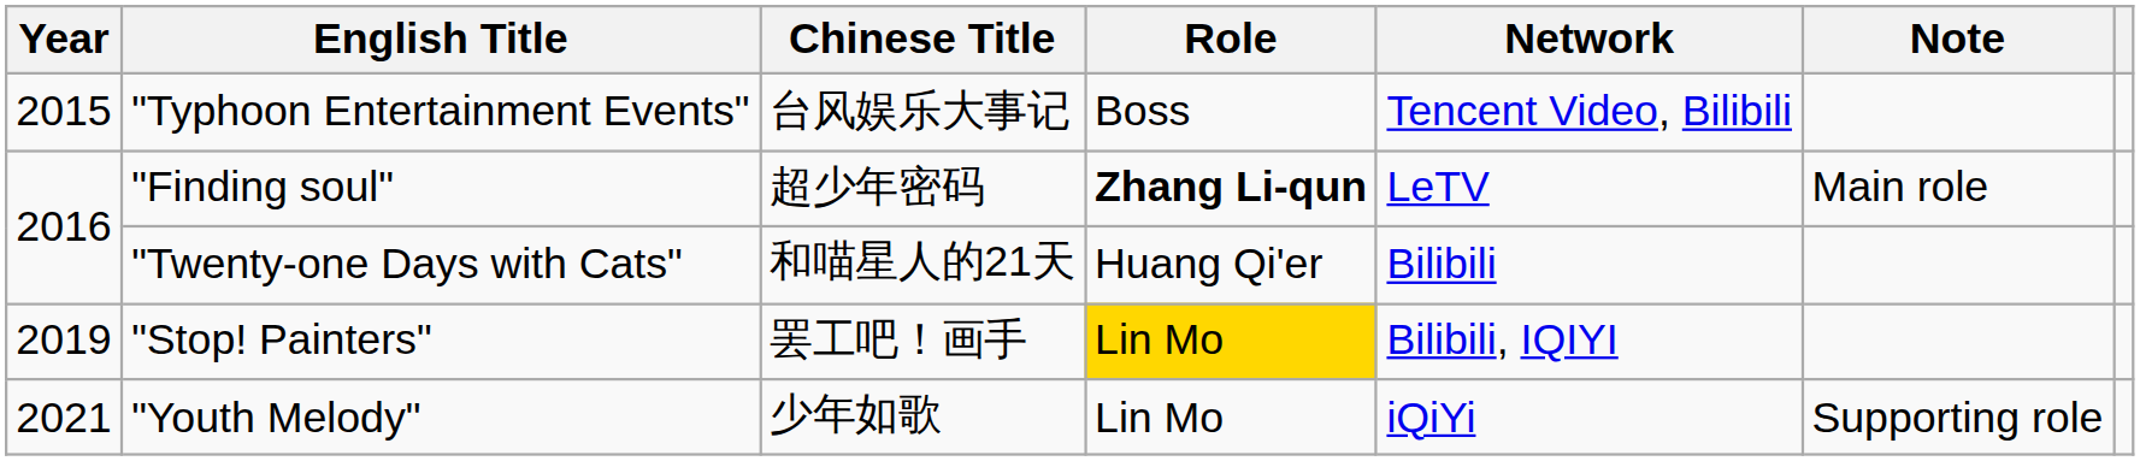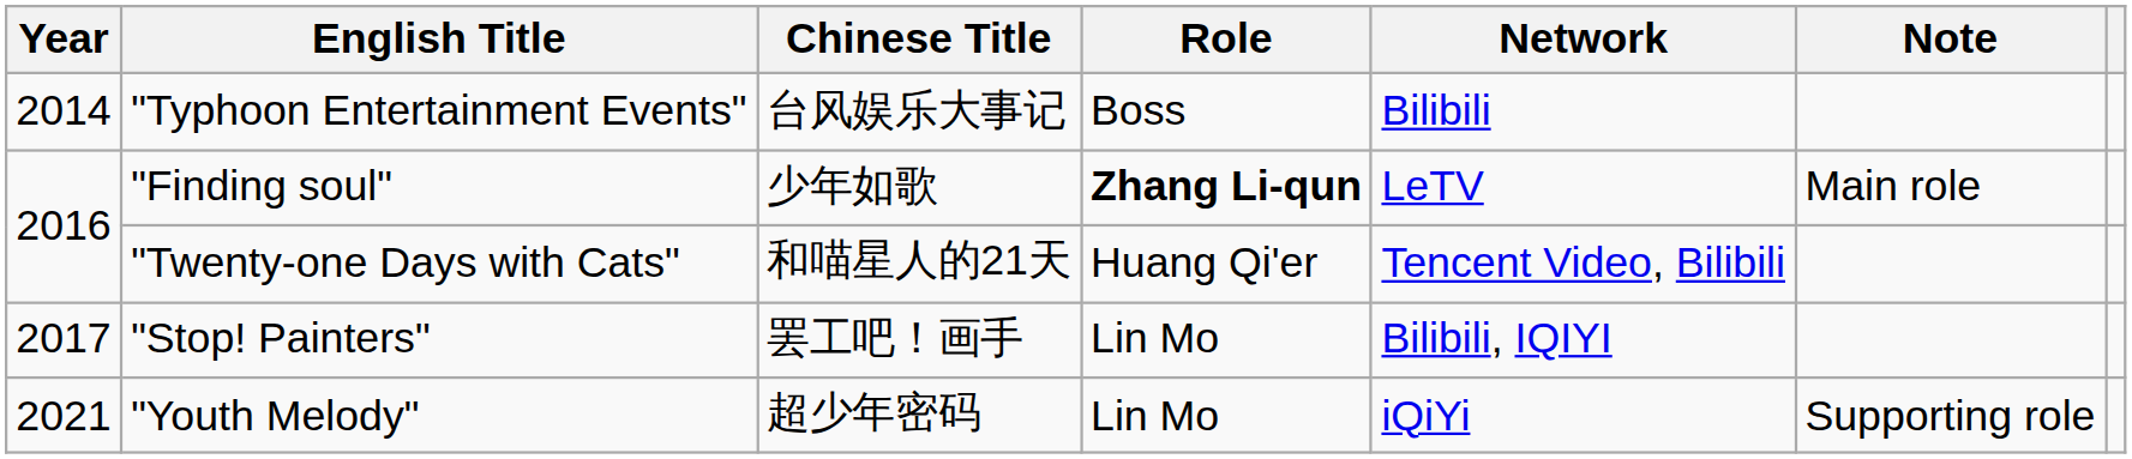 <table class="wikitable">
 <tr>
 <th>Year</th>
 <th>English Title</th>
 <th>Chinese Title</th>
 <th>Role</th>
 <th>Network</th>
 <th>Note</th>
 <th class="unsortable"></th>
 </tr>
 <tr>
-<td>2015</td>
+<td>2014</td>
 <td>"Typhoon Entertainment Events"</td>
 <td>台风娱乐大事记</td>
 <td>Boss</td>
-<td><a href='#'>Tencent Video</a>, <a href='#'>Bilibili</a></td>
+<td><a href='#'>Bilibili</a></td>
 <td></td>
 <td></td>
 </tr>
 <tr>
 <td rowspan="2">2016</td>
 <td>"Finding soul"</td>
-<td>超少年密码</td>
+<td>少年如歌</td>
 <td><strong>Zhang Li-qun</strong></td>
 <td><a href='#'>LeTV</a></td>
 <td>Main role</td>
 <td></td>
 </tr>
 <tr>
 <td>"Twenty-one Days with Cats"</td>
 <td>和喵星人的21天</td>
 <td>Huang Qi'er</td>
-<td><a href='#'>Bilibili</a></td>
+<td><a href='#'>Tencent Video</a>, <a href='#'>Bilibili</a></td>
 <td></td>
 <td></td>
 </tr>
 <tr>
-<td>2019</td>
+<td>2017</td>
 <td>"Stop! Painters"</td>
 <td>罢工吧！画手</td>
-<td style="background: gold;">Lin Mo</td>
+<td>Lin Mo</td>
 <td><a href='#'>Bilibili</a>, <a href='#'>IQIYI</a></td>
 <td></td>
 <td></td>
 </tr>
 <tr>
 <td>2021</td>
 <td>"Youth Melody"</td>
-<td>少年如歌</td>
+<td>超少年密码</td>
 <td>Lin Mo</td>
 <td><a href='#'>iQiYi</a></td>
 <td>Supporting role</td>
 <td></td>
 </tr>
 </table>
